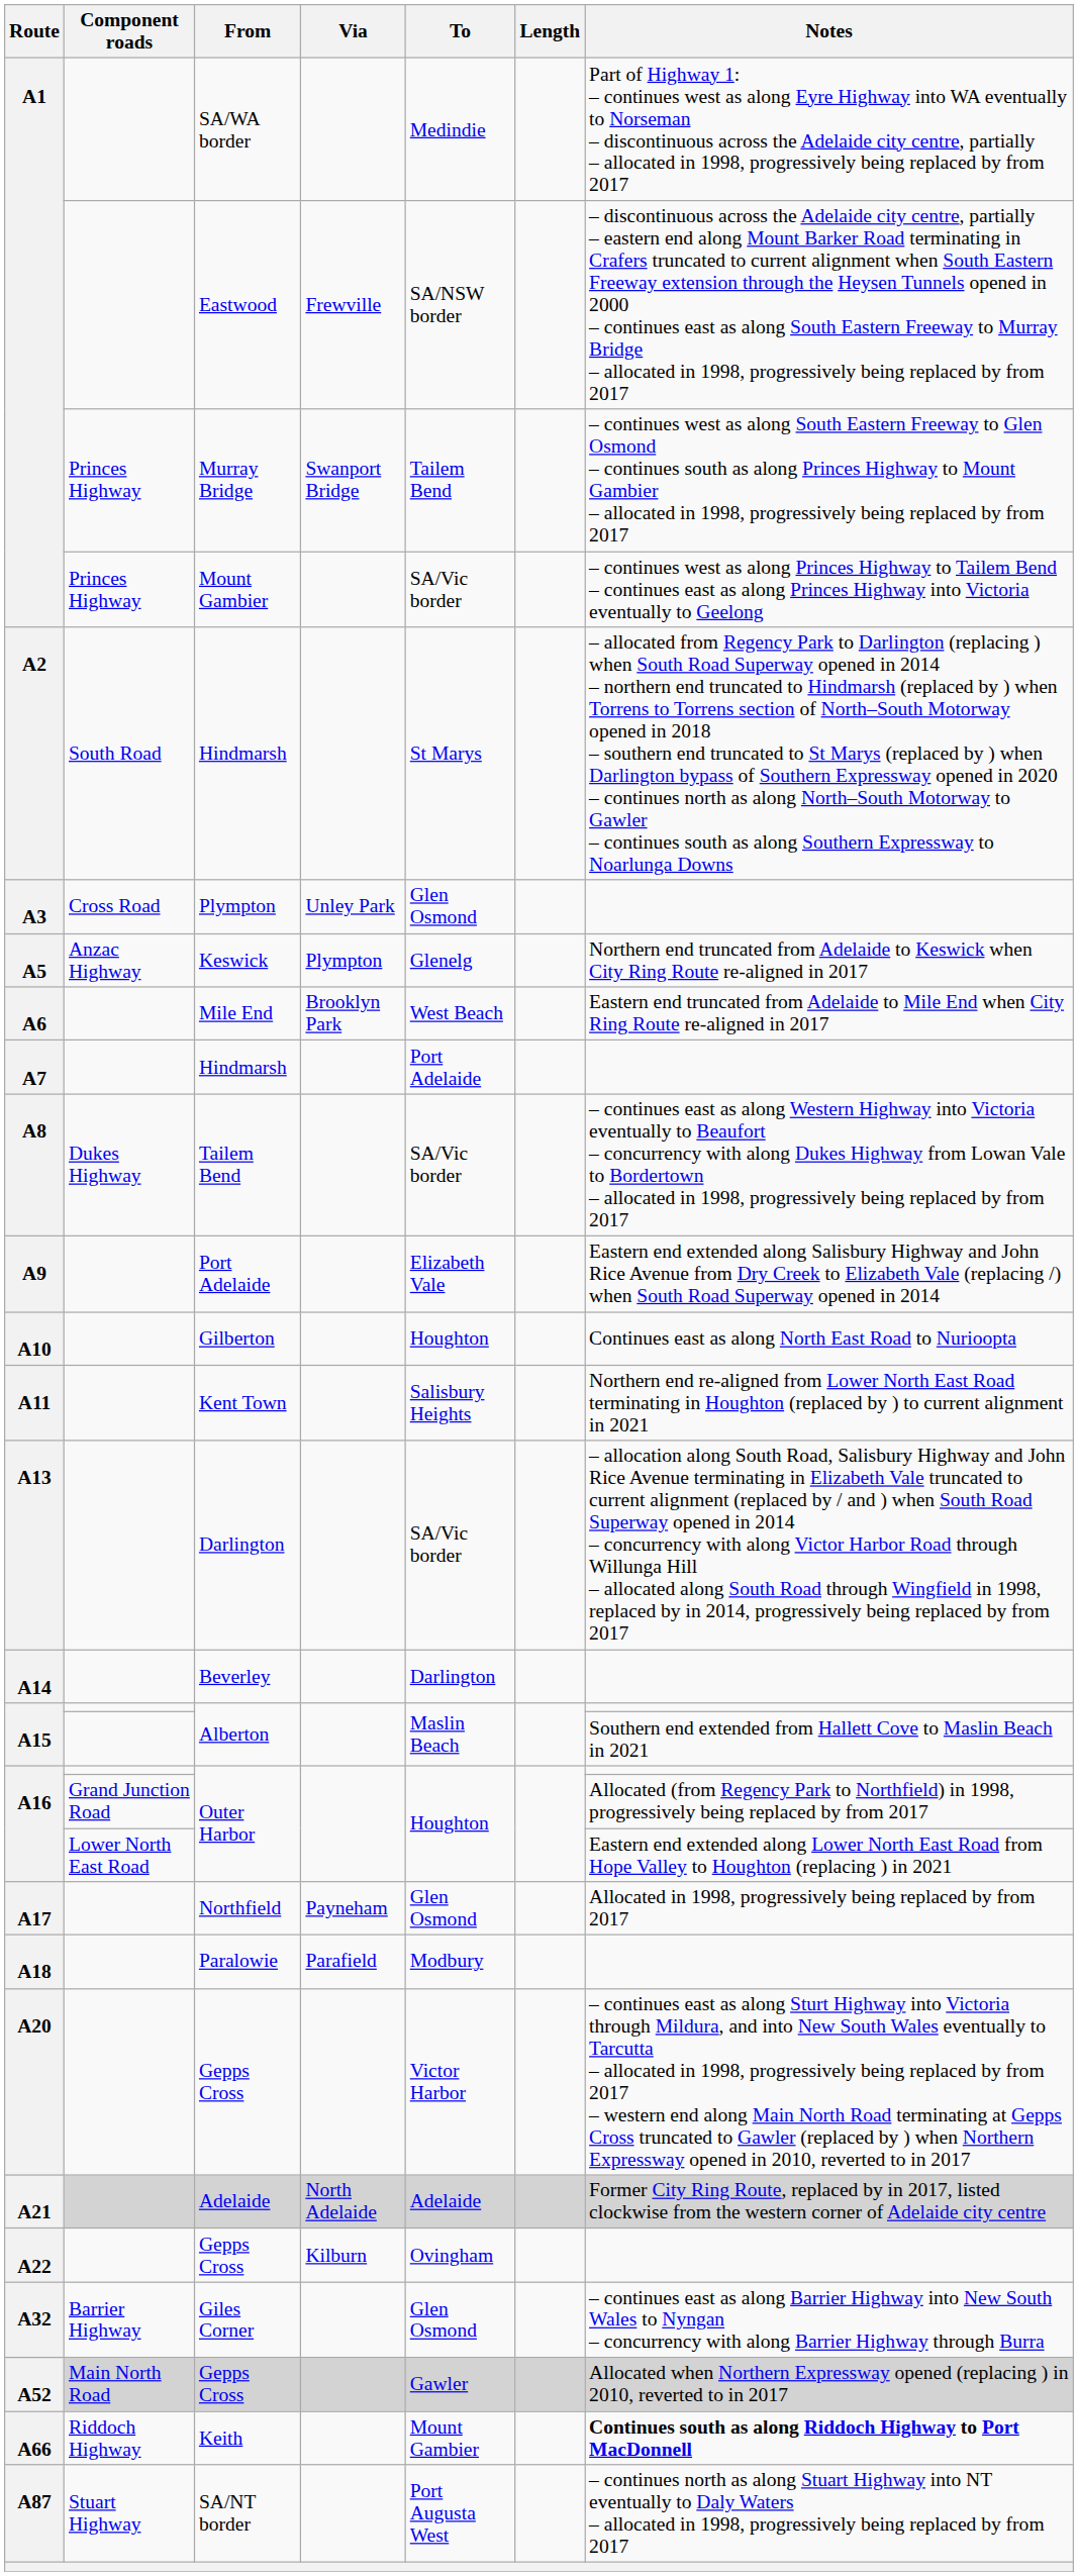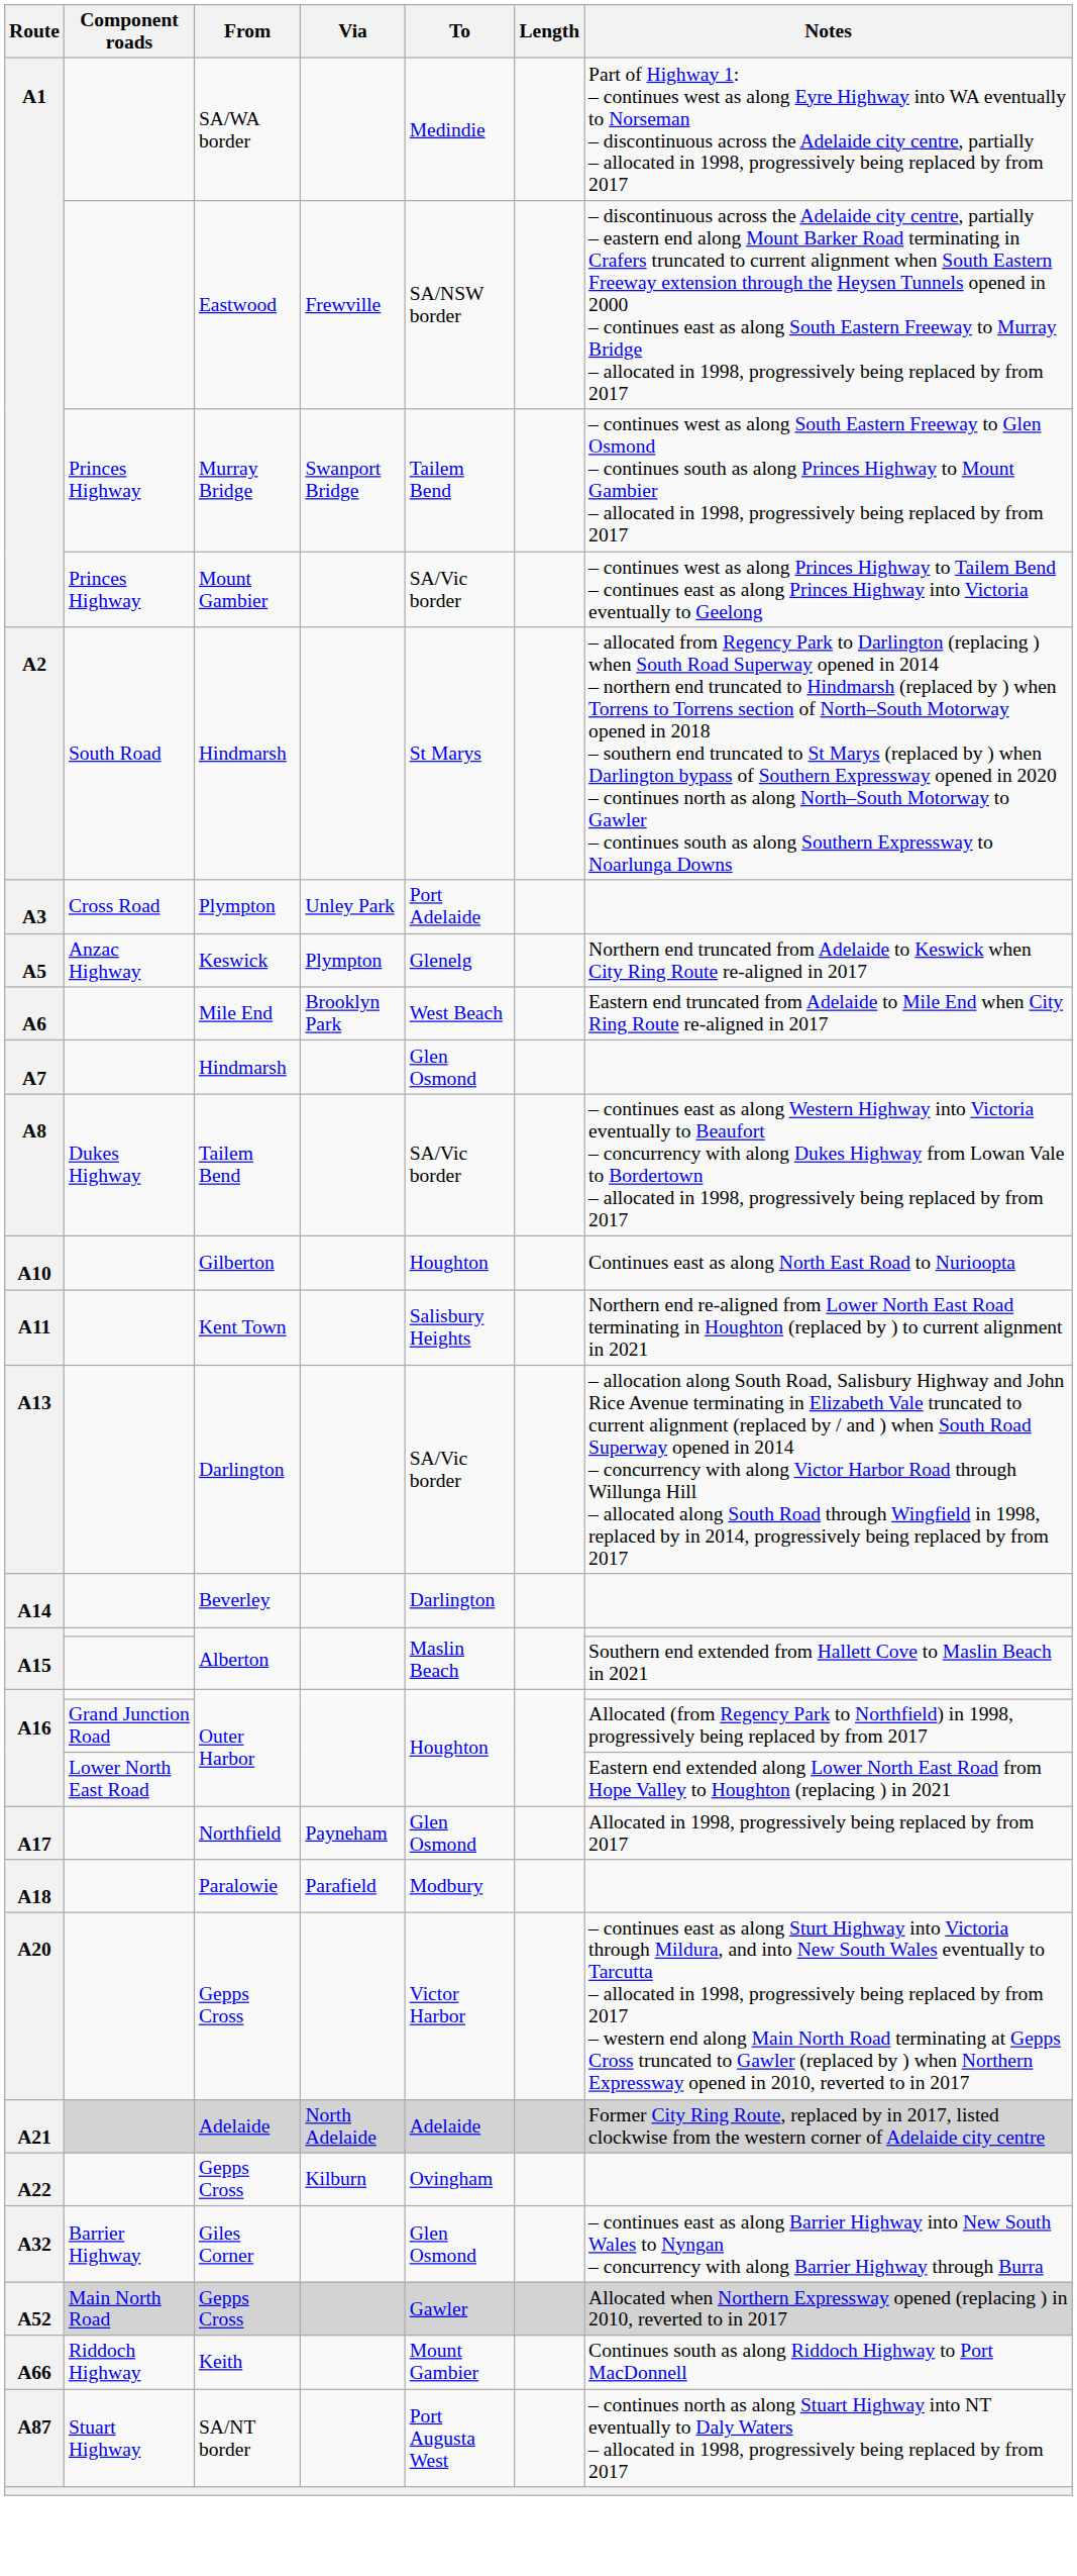 <table class="wikitable sortable">
 <tr>
 <th scope="col">Route</th>
 <th scope="col">Component roads</th>
 <th scope="col">From</th>
 <th scope="col">Via</th>
 <th scope="col">To</th>
 <th scope="col">Length</th>
 <th scope="col">Notes</th>
 </tr>
 <tr>
 <th rowspan="4" style="vertical-align:top; white-space:nowrap;"><br>A1</th>
 <td></td>
 <td>SA/WA border</td>
 <td></td>
 <td><a href='#'>Medindie</a></td>
 <td></td>
 <td>Part of <a href='#'>Highway 1</a>:<br>– continues west as  along <a href='#'>Eyre Highway</a> into WA eventually to <a href='#'>Norseman</a><br>– discontinuous across the <a href='#'>Adelaide city centre</a>, partially <br>– allocated  in 1998, progressively being replaced by  from 2017</td>
 </tr>
 <tr>
 <td></td>
 <td><a href='#'>Eastwood</a></td>
 <td><a href='#'>Frewville</a></td>
 <td>SA/NSW border</td>
 <td></td>
 <td>– discontinuous across the <a href='#'>Adelaide city centre</a>, partially <br>– eastern end along <a href='#'>Mount Barker Road</a> terminating in <a href='#'>Crafers</a> truncated to current alignment when <a href='#'>South Eastern Freeway extension through the</a> <a href='#'>Heysen Tunnels</a> opened in 2000<br>– continues east as  along <a href='#'>South Eastern Freeway</a> to <a href='#'>Murray Bridge</a><br>– allocated  in 1998, progressively being replaced by  from 2017</td>
 </tr>
 <tr>
 <td><a href='#'>Princes Highway</a></td>
 <td><a href='#'>Murray Bridge</a></td>
 <td><a href='#'>Swanport Bridge</a></td>
 <td><a href='#'>Tailem Bend</a></td>
 <td></td>
 <td>– continues west as  along <a href='#'>South Eastern Freeway</a> to <a href='#'>Glen Osmond</a><br>– continues south as  along <a href='#'>Princes Highway</a> to <a href='#'>Mount Gambier</a><br>– allocated  in 1998, progressively being replaced by  from 2017</td>
 </tr>
 <tr>
 <td><a href='#'>Princes Highway</a></td>
 <td><a href='#'>Mount Gambier</a></td>
 <td></td>
 <td>SA/Vic border</td>
 <td></td>
 <td>– continues west as  along <a href='#'>Princes Highway</a> to <a href='#'>Tailem Bend</a><br>– continues east as  along <a href='#'>Princes Highway</a> into <a href='#'>Victoria</a> eventually to <a href='#'>Geelong</a></td>
 </tr>
 <tr>
 <th style="vertical-align:top; white-space:nowrap;"><br>A2</th>
 <td><a href='#'>South Road</a></td>
 <td><a href='#'>Hindmarsh</a></td>
 <td></td>
 <td><a href='#'>St Marys</a></td>
 <td></td>
 <td>– allocated from <a href='#'>Regency Park</a> to <a href='#'>Darlington</a> (replacing ) when <a href='#'>South Road Superway</a> opened in 2014<br>– northern end truncated to <a href='#'>Hindmarsh</a> (replaced by ) when <a href='#'>Torrens to Torrens section</a> of <a href='#'>North–South Motorway</a> opened in 2018<br>– southern end truncated to <a href='#'>St Marys</a> (replaced by ) when <a href='#'>Darlington bypass</a> of <a href='#'>Southern Expressway</a> opened in 2020<br>– continues north as  along <a href='#'>North–South Motorway</a> to <a href='#'>Gawler</a><br>– continues south as  along <a href='#'>Southern Expressway</a> to <a href='#'>Noarlunga Downs</a></td>
 </tr>
 <tr>
 <th style="vertical-align:top; white-space:nowrap;"><br>A3</th>
 <td><a href='#'>Cross Road</a></td>
 <td><a href='#'>Plympton</a></td>
 <td><a href='#'>Unley Park</a></td>
-<td><a href='#'>Glen Osmond</a></td>
+<td><a href='#'>Port Adelaide</a></td>
 <td></td>
 <td></td>
 </tr>
 <tr>
 <th style="vertical-align:top; white-space:nowrap;"><br>A5</th>
 <td><a href='#'>Anzac Highway</a></td>
 <td><a href='#'>Keswick</a></td>
 <td><a href='#'>Plympton</a></td>
 <td><a href='#'>Glenelg</a></td>
 <td></td>
 <td>Northern end truncated from <a href='#'>Adelaide</a> to <a href='#'>Keswick</a> when  <a href='#'>City Ring Route</a> re-aligned in 2017</td>
 </tr>
 <tr>
 <th style="vertical-align:top; white-space:nowrap;"><br>A6</th>
 <td></td>
 <td><a href='#'>Mile End</a></td>
 <td><a href='#'>Brooklyn Park</a></td>
 <td><a href='#'>West Beach</a></td>
 <td></td>
 <td>Eastern end truncated from <a href='#'>Adelaide</a> to <a href='#'>Mile End</a> when  <a href='#'>City Ring Route</a> re-aligned in 2017</td>
 </tr>
 <tr>
 <th style="vertical-align:top; white-space:nowrap;"><br>A7</th>
 <td></td>
 <td><a href='#'>Hindmarsh</a></td>
 <td></td>
-<td><a href='#'>Port Adelaide</a></td>
+<td><a href='#'>Glen Osmond</a></td>
 <td></td>
 <td></td>
 </tr>
 <tr>
 <th style="vertical-align:top; white-space:nowrap;"><br>A8</th>
 <td><a href='#'>Dukes Highway</a></td>
 <td><a href='#'>Tailem Bend</a></td>
 <td></td>
 <td>SA/Vic border</td>
 <td></td>
 <td>– continues east as  along <a href='#'>Western Highway</a> into <a href='#'>Victoria</a> eventually to <a href='#'>Beaufort</a><br>– concurrency with  along <a href='#'>Dukes Highway</a> from Lowan Vale to <a href='#'>Bordertown</a><br>– allocated  in 1998, progressively being replaced by  from 2017</td>
-</tr>
-<tr>
-<th style="vertical-align:top; white-space:nowrap;"><br>A9</th>
-<td></td>
-<td><a href='#'>Port Adelaide</a></td>
-<td></td>
-<td><a href='#'>Elizabeth Vale</a></td>
-<td></td>
-<td>Eastern end extended along Salisbury Highway and John Rice Avenue from <a href='#'>Dry Creek</a> to <a href='#'>Elizabeth Vale</a> (replacing /) when <a href='#'>South Road Superway</a> opened in 2014</td>
 </tr>
 <tr>
 <th style="vertical-align:top; white-space:nowrap;"><br>A10</th>
 <td></td>
 <td><a href='#'>Gilberton</a></td>
 <td></td>
 <td><a href='#'>Houghton</a></td>
 <td></td>
 <td>Continues east as  along <a href='#'>North East Road</a> to <a href='#'>Nurioopta</a></td>
 </tr>
 <tr>
 <th style="vertical-align:top; white-space:nowrap;"><br>A11</th>
 <td></td>
 <td><a href='#'>Kent Town</a></td>
 <td></td>
 <td><a href='#'>Salisbury Heights</a></td>
 <td></td>
 <td>Northern end re-aligned from <a href='#'>Lower North East Road</a> terminating in <a href='#'>Houghton</a> (replaced by ) to current alignment in 2021</td>
 </tr>
 <tr>
 <th style="vertical-align:top; white-space:nowrap;"><br>A13</th>
 <td></td>
 <td><a href='#'>Darlington</a></td>
 <td></td>
 <td>SA/Vic border</td>
 <td></td>
 <td>– allocation along South Road, Salisbury Highway and John Rice Avenue terminating in <a href='#'>Elizabeth Vale</a> truncated to current alignment (replaced by / and ) when <a href='#'>South Road Superway</a> opened in 2014<br>– concurrency with  along <a href='#'>Victor Harbor Road</a> through Willunga Hill<br>– allocated  along <a href='#'>South Road</a> through <a href='#'>Wingfield</a> in 1998, replaced by  in 2014, progressively being replaced by  from 2017</td>
 </tr>
 <tr>
 <th style="vertical-align:top; white-space:nowrap;"><br>A14</th>
 <td></td>
 <td><a href='#'>Beverley</a></td>
 <td></td>
 <td><a href='#'>Darlington</a></td>
 <td></td>
 <td></td>
 </tr>
 <tr>
 <th rowspan="2" style="vertical-align:top; white-space:nowrap;"><br>A15</th>
 <td></td>
 <td rowspan="2"><a href='#'>Alberton</a></td>
 <td rowspan="2"></td>
 <td rowspan="2"><a href='#'>Maslin Beach</a></td>
 <td rowspan="2"></td>
 <td></td>
 </tr>
 <tr>
 <td></td>
 <td>Southern end extended from <a href='#'>Hallett Cove</a> to <a href='#'>Maslin Beach</a> in 2021</td>
 </tr>
 <tr>
 <th rowspan="3" style="vertical-align:top; white-space:nowrap;"><br>A16</th>
 <td></td>
 <td rowspan="3"><a href='#'>Outer Harbor</a></td>
 <td rowspan="3"></td>
 <td rowspan="3"><a href='#'>Houghton</a></td>
 <td rowspan="3"></td>
 <td></td>
 </tr>
 <tr>
 <td><a href='#'>Grand Junction Road</a></td>
 <td>Allocated  (from <a href='#'>Regency Park</a> to <a href='#'>Northfield</a>) in 1998, progressively being replaced by  from 2017</td>
 </tr>
 <tr>
 <td><a href='#'>Lower North East Road</a></td>
 <td>Eastern end extended along <a href='#'>Lower North East Road</a> from <a href='#'>Hope Valley</a> to <a href='#'>Houghton</a> (replacing ) in 2021</td>
 </tr>
 <tr>
 <th style="vertical-align:top; white-space:nowrap;"><br>A17</th>
 <td></td>
 <td><a href='#'>Northfield</a></td>
 <td><a href='#'>Payneham</a></td>
 <td><a href='#'>Glen Osmond</a></td>
 <td></td>
 <td>Allocated  in 1998, progressively being replaced by  from 2017</td>
 </tr>
 <tr>
 <th style="vertical-align:top; white-space:nowrap;"><br>A18</th>
 <td></td>
 <td><a href='#'>Paralowie</a></td>
 <td><a href='#'>Parafield</a></td>
 <td><a href='#'>Modbury</a></td>
 <td></td>
 <td></td>
 </tr>
 <tr>
 <th style="vertical-align:top; white-space:nowrap;"><br>A20</th>
 <td></td>
 <td><a href='#'>Gepps Cross</a></td>
 <td></td>
 <td><a href='#'>Victor Harbor</a></td>
 <td></td>
 <td>– continues east as  along <a href='#'>Sturt Highway</a> into <a href='#'>Victoria</a> through <a href='#'>Mildura</a>, and into <a href='#'>New South Wales</a> eventually to <a href='#'>Tarcutta</a><br>– allocated  in 1998, progressively being replaced by  from 2017<br>– western end along <a href='#'>Main North Road</a> terminating at <a href='#'>Gepps Cross</a> truncated to <a href='#'>Gawler</a> (replaced by ) when <a href='#'>Northern Expressway</a> opened in 2010, reverted to  in 2017</td>
 </tr>
 <tr style="background:#d3d3d3;">
 <th style="vertical-align:top; white-space:nowrap;"><br>A21</th>
 <td></td>
 <td><a href='#'>Adelaide</a></td>
 <td><a href='#'>North Adelaide</a></td>
 <td><a href='#'>Adelaide</a></td>
 <td></td>
 <td>Former <a href='#'>City Ring Route</a>, replaced by  in 2017, listed clockwise from the western corner of <a href='#'>Adelaide city centre</a></td>
 </tr>
 <tr>
 <th style="vertical-align:top; white-space:nowrap;"><br>A22</th>
 <td></td>
 <td><a href='#'>Gepps Cross</a></td>
 <td><a href='#'>Kilburn</a></td>
 <td><a href='#'>Ovingham</a></td>
 <td></td>
 <td></td>
 </tr>
 <tr>
 <th style="vertical-align:top; white-space:nowrap;"><br>A32</th>
 <td><a href='#'>Barrier Highway</a></td>
 <td><a href='#'>Giles Corner</a></td>
 <td></td>
 <td><a href='#'>Glen Osmond</a></td>
 <td></td>
 <td>– continues east as  along <a href='#'>Barrier Highway</a> into <a href='#'>New South Wales</a> to <a href='#'>Nyngan</a><br>– concurrency with  along <a href='#'>Barrier Highway</a> through <a href='#'>Burra</a></td>
 </tr>
 <tr style="background:#d3d3d3;">
 <th style="vertical-align:top; white-space:nowrap;"><br>A52</th>
 <td><a href='#'>Main North Road</a></td>
 <td><a href='#'>Gepps Cross</a></td>
 <td></td>
 <td><a href='#'>Gawler</a></td>
 <td></td>
 <td>Allocated when <a href='#'>Northern Expressway</a> opened (replacing ) in 2010, reverted to  in 2017</td>
 </tr>
 <tr>
 <th style="vertical-align:top; white-space:nowrap;"><br>A66</th>
 <td><a href='#'>Riddoch Highway</a></td>
 <td><a href='#'>Keith</a></td>
 <td></td>
 <td><a href='#'>Mount Gambier</a></td>
 <td></td>
-<td><strong>Continues south as  along <a href='#'>Riddoch Highway</a> to <a href='#'>Port MacDonnell</a></strong></td>
+<td>Continues south as  along <a href='#'>Riddoch Highway</a> to <a href='#'>Port MacDonnell</a></td>
 </tr>
 <tr>
 <th style="vertical-align:top; white-space:nowrap;"><br>A87</th>
 <td><a href='#'>Stuart Highway</a></td>
 <td>SA/NT border</td>
 <td></td>
 <td><a href='#'>Port Augusta West</a></td>
 <td></td>
 <td>– continues north as  along <a href='#'>Stuart Highway</a> into NT eventually to <a href='#'>Daly Waters</a><br>– allocated  in 1998, progressively being replaced by  from 2017</td>
 </tr>
 <tr>
 <td colspan="7" style="text-align:center; background:#f2f2f2;"></td>
 </tr>
 </table>
